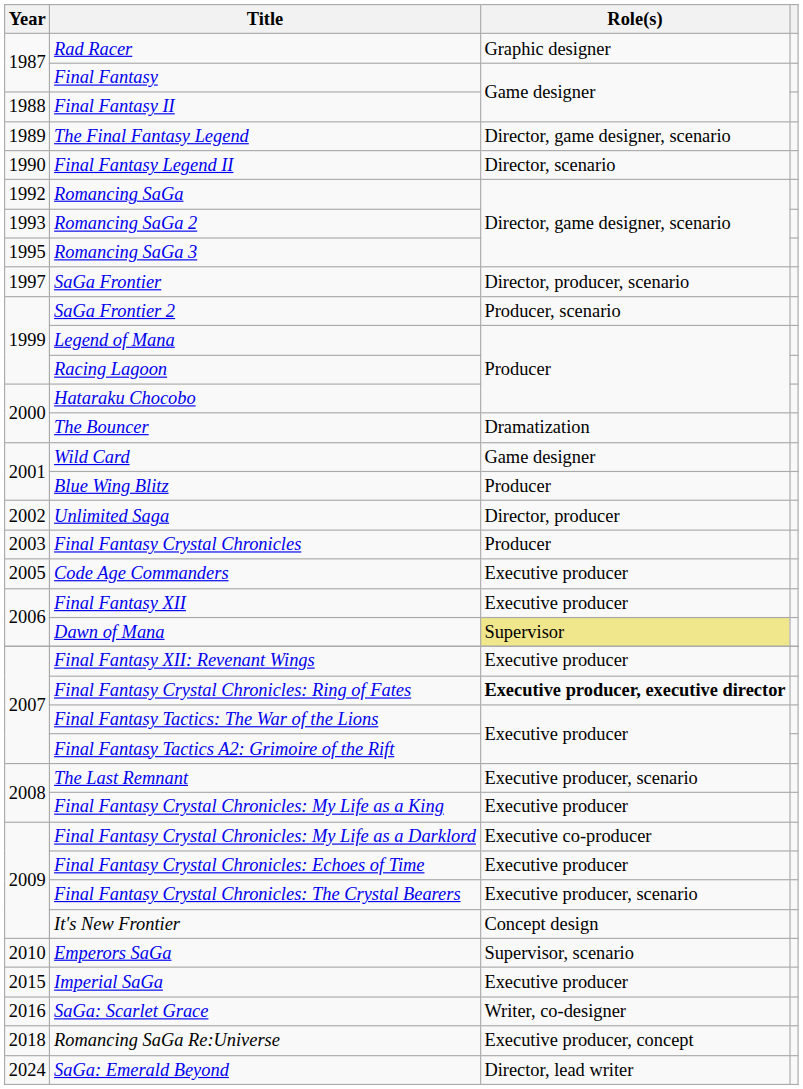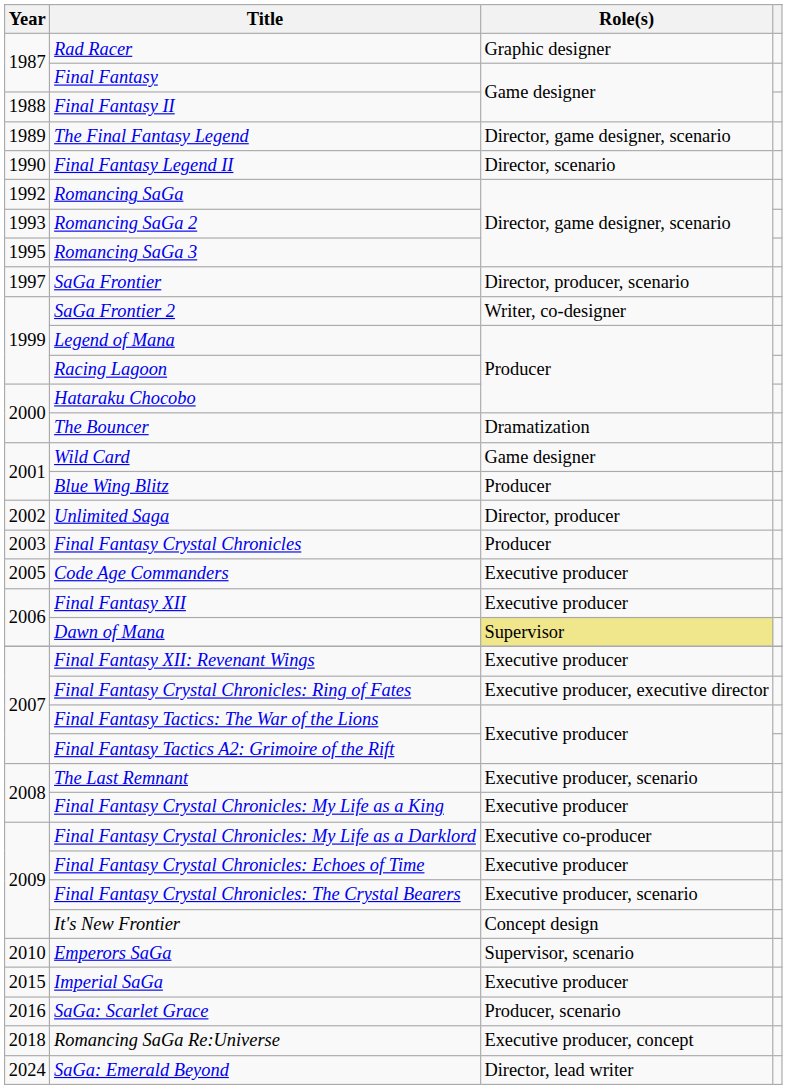 <table class="wikitable sortable">
 <tr>
 <th scope="col">Year</th>
 <th scope="col">Title</th>
 <th scope="col">Role(s)</th>
 <th scope="col"></th>
 </tr>
 <tr>
 <td rowspan="2">1987</td>
 <td><em><a href='#'>Rad Racer</a></em></td>
 <td>Graphic designer</td>
 <td></td>
 </tr>
 <tr>
 <td><em><a href='#'>Final Fantasy</a></em></td>
 <td rowspan="2">Game designer</td>
 <td></td>
 </tr>
 <tr>
 <td>1988</td>
 <td><em><a href='#'>Final Fantasy II</a></em></td>
 <td></td>
 </tr>
 <tr>
 <td>1989</td>
 <td><em><a href='#'>The Final Fantasy Legend</a></em></td>
 <td>Director, game designer, scenario</td>
 <td></td>
 </tr>
 <tr>
 <td>1990</td>
 <td><em><a href='#'>Final Fantasy Legend II</a></em></td>
 <td>Director, scenario</td>
 <td></td>
 </tr>
 <tr>
 <td>1992</td>
 <td><em><a href='#'>Romancing SaGa</a></em></td>
 <td rowspan="3">Director, game designer, scenario</td>
 <td></td>
 </tr>
 <tr>
 <td>1993</td>
 <td><em><a href='#'>Romancing SaGa 2</a></em></td>
 <td></td>
 </tr>
 <tr>
 <td>1995</td>
 <td><em><a href='#'>Romancing SaGa 3</a></em></td>
 <td></td>
 </tr>
 <tr>
 <td>1997</td>
 <td><em><a href='#'>SaGa Frontier</a></em></td>
 <td>Director, producer, scenario</td>
 <td></td>
 </tr>
 <tr>
 <td rowspan="3">1999</td>
 <td><em><a href='#'>SaGa Frontier 2</a></em></td>
-<td>Producer, scenario</td>
+<td>Writer, co-designer</td>
 <td></td>
 </tr>
 <tr>
 <td><em><a href='#'>Legend of Mana</a></em></td>
 <td rowspan="3">Producer</td>
 <td></td>
 </tr>
 <tr>
 <td><em><a href='#'>Racing Lagoon</a></em></td>
 <td></td>
 </tr>
 <tr>
 <td rowspan="2">2000</td>
 <td><em><a href='#'>Hataraku Chocobo</a></em></td>
 <td></td>
 </tr>
 <tr>
 <td><em><a href='#'>The Bouncer</a></em></td>
 <td>Dramatization</td>
 <td></td>
 </tr>
 <tr>
 <td rowspan="2">2001</td>
 <td><em><a href='#'>Wild Card</a></em></td>
 <td>Game designer</td>
 <td></td>
 </tr>
 <tr>
 <td><em><a href='#'>Blue Wing Blitz</a></em></td>
 <td>Producer</td>
 <td></td>
 </tr>
 <tr>
 <td>2002</td>
 <td><em><a href='#'>Unlimited Saga</a></em></td>
 <td>Director, producer</td>
 <td></td>
 </tr>
 <tr>
 <td>2003</td>
 <td><em><a href='#'>Final Fantasy Crystal Chronicles</a></em></td>
 <td>Producer</td>
 <td></td>
 </tr>
 <tr>
 <td>2005</td>
 <td><em><a href='#'>Code Age Commanders</a></em></td>
 <td>Executive producer</td>
 <td></td>
 </tr>
 <tr>
 <td rowspan="2">2006</td>
 <td><em><a href='#'>Final Fantasy XII</a></em></td>
 <td>Executive producer</td>
 <td></td>
 </tr>
 <tr>
 <td><em><a href='#'>Dawn of Mana</a></em></td>
 <td style="background: khaki;">Supervisor</td>
 <td></td>
 </tr>
 <tr>
 </tr>
 <tr>
 <td rowspan="4">2007</td>
 <td><em><a href='#'>Final Fantasy XII: Revenant Wings</a></em></td>
 <td>Executive producer</td>
 <td></td>
 </tr>
 <tr>
 <td><em><a href='#'>Final Fantasy Crystal Chronicles: Ring of Fates</a></em></td>
-<td><strong>Executive producer, executive director</strong></td>
+<td>Executive producer, executive director</td>
 <td></td>
 </tr>
 <tr>
 <td><em><a href='#'>Final Fantasy Tactics: The War of the Lions</a></em></td>
 <td rowspan="2">Executive producer</td>
 <td></td>
 </tr>
 <tr>
 <td><em><a href='#'>Final Fantasy Tactics A2: Grimoire of the Rift</a></em></td>
 <td></td>
 </tr>
 <tr>
 <td rowspan="2">2008</td>
 <td><em><a href='#'>The Last Remnant</a></em></td>
 <td>Executive producer, scenario</td>
 <td></td>
 </tr>
 <tr>
 <td><em><a href='#'>Final Fantasy Crystal Chronicles: My Life as a King</a></em></td>
 <td>Executive producer</td>
 <td></td>
 </tr>
 <tr>
 <td rowspan="4">2009</td>
 <td><em><a href='#'>Final Fantasy Crystal Chronicles: My Life as a Darklord</a></em></td>
 <td>Executive co-producer</td>
 <td></td>
 </tr>
 <tr>
 <td><em><a href='#'>Final Fantasy Crystal Chronicles: Echoes of Time</a></em></td>
 <td>Executive producer</td>
 <td></td>
 </tr>
 <tr>
 <td><em><a href='#'>Final Fantasy Crystal Chronicles: The Crystal Bearers</a></em></td>
 <td>Executive producer, scenario</td>
 <td></td>
 </tr>
 <tr>
 <td><em>It's New Frontier</em></td>
 <td>Concept design</td>
 <td></td>
 </tr>
 <tr>
 <td>2010</td>
 <td><em><a href='#'>Emperors SaGa</a></em></td>
 <td>Supervisor, scenario</td>
 <td></td>
 </tr>
 <tr>
 <td>2015</td>
 <td><em><a href='#'>Imperial SaGa</a></em></td>
 <td>Executive producer</td>
 <td></td>
 </tr>
 <tr>
 <td>2016</td>
 <td><em><a href='#'>SaGa: Scarlet Grace</a></em></td>
-<td>Writer, co-designer</td>
+<td>Producer, scenario</td>
 <td></td>
 </tr>
 <tr>
 <td>2018</td>
 <td><em>Romancing SaGa Re:Universe</em></td>
 <td>Executive producer, concept</td>
 <td></td>
 </tr>
 <tr>
 <td>2024</td>
 <td><em><a href='#'>SaGa: Emerald Beyond</a></em></td>
 <td>Director, lead writer</td>
 <td></td>
 </tr>
 </table>
